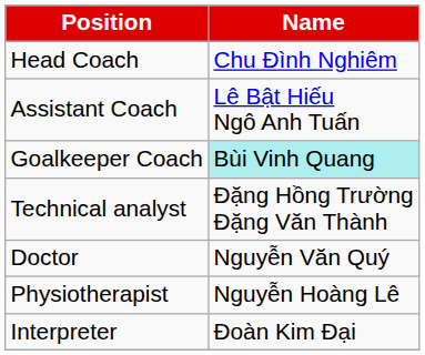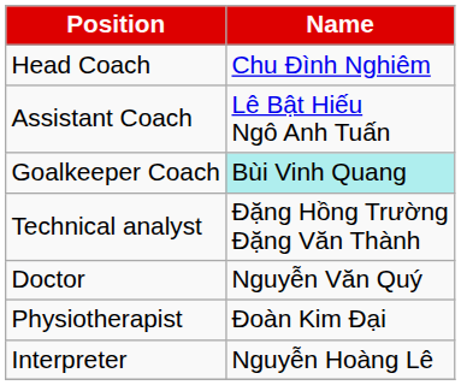 <table class="wikitable">
 <tr>
 <th style="background:#DD0000; color:#FFFAFA">Position</th>
 <th style="background:#DD0000; color:#FFFAFA">Name</th>
 </tr>
 <tr>
 <td>Head Coach</td>
 <td> <a href='#'>Chu Đình Nghiêm</a></td>
 </tr>
 <tr>
 <td>Assistant Coach</td>
 <td> <a href='#'>Lê Bật Hiếu</a> <br>  Ngô Anh Tuấn</td>
 </tr>
 <tr>
 <td>Goalkeeper Coach</td>
 <td style="background: paleturquoise;"> Bùi Vinh Quang</td>
 </tr>
 <tr>
 <td>Technical analyst</td>
 <td> Đặng Hồng Trường <br>  Đặng Văn Thành</td>
 </tr>
 <tr>
 <td>Doctor</td>
 <td> Nguyễn Văn Quý</td>
 </tr>
 <tr>
 <td>Physiotherapist</td>
-<td> Nguyễn Hoàng Lê</td>
+<td> Đoàn Kim Đại</td>
 </tr>
 <tr>
 <td>Interpreter</td>
-<td> Đoàn Kim Đại</td>
+<td> Nguyễn Hoàng Lê</td>
 </tr>
 <tr>
 </tr>
 </table>
